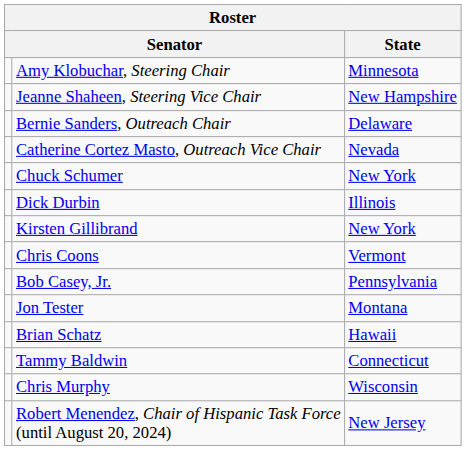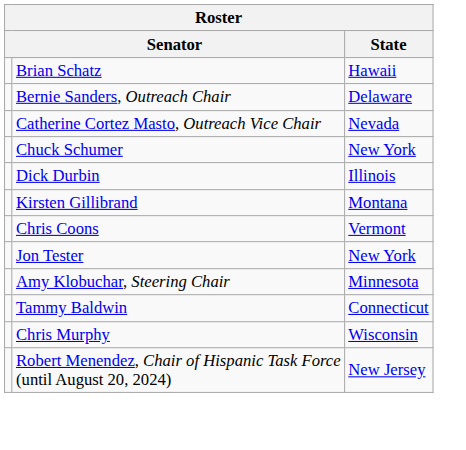 <table class="wikitable">
 <tr>
 <th colspan="3">Roster</th>
 </tr>
 <tr>
 <th colspan="2">Senator</th>
 <th>State</th>
 </tr>
 <tr>
 <td></td>
-<td><a href='#'>Amy Klobuchar</a>, <em>Steering Chair</em></td>
-<td><a href='#'>Minnesota</a></td>
-</tr>
-<tr>
-<td></td>
-<td><a href='#'>Jeanne Shaheen</a>, <em>Steering Vice Chair</em></td>
-<td><a href='#'>New Hampshire</a></td>
+<td><a href='#'>Brian Schatz</a></td>
+<td><a href='#'>Hawaii</a></td>
 </tr>
 <tr>
 <td></td>
 <td><a href='#'>Bernie Sanders</a>, <em>Outreach Chair</em></td>
 <td><a href='#'>Delaware</a></td>
 </tr>
 <tr>
 <td></td>
 <td><a href='#'>Catherine Cortez Masto</a>, <em>Outreach Vice Chair</em></td>
 <td><a href='#'>Nevada</a></td>
 </tr>
 <tr>
 <td></td>
 <td><a href='#'>Chuck Schumer</a></td>
 <td><a href='#'>New York</a></td>
 </tr>
 <tr>
 <td></td>
 <td><a href='#'>Dick Durbin</a></td>
 <td><a href='#'>Illinois</a></td>
 </tr>
 <tr>
 <td></td>
 <td><a href='#'>Kirsten Gillibrand</a></td>
-<td><a href='#'>New York</a></td>
+<td><a href='#'>Montana</a></td>
 </tr>
 <tr>
 <td></td>
 <td><a href='#'>Chris Coons</a></td>
 <td><a href='#'>Vermont</a></td>
 </tr>
 <tr>
 <td></td>
-<td><a href='#'>Bob Casey, Jr.</a></td>
-<td><a href='#'>Pennsylvania</a></td>
+<td><a href='#'>Jon Tester</a></td>
+<td><a href='#'>New York</a></td>
 </tr>
 <tr>
 <td></td>
-<td><a href='#'>Jon Tester</a></td>
-<td><a href='#'>Montana</a></td>
-</tr>
-<tr>
-<td></td>
-<td><a href='#'>Brian Schatz</a></td>
-<td><a href='#'>Hawaii</a></td>
+<td><a href='#'>Amy Klobuchar</a>, <em>Steering Chair</em></td>
+<td><a href='#'>Minnesota</a></td>
 </tr>
 <tr>
 <td></td>
 <td><a href='#'>Tammy Baldwin</a></td>
 <td><a href='#'>Connecticut</a></td>
 </tr>
 <tr>
 <td></td>
 <td><a href='#'>Chris Murphy</a></td>
 <td><a href='#'>Wisconsin</a></td>
 </tr>
 <tr>
 <td></td>
 <td><a href='#'>Robert Menendez</a>, <em>Chair of Hispanic Task Force</em><br>(until August 20, 2024)</td>
 <td><a href='#'>New Jersey</a></td>
 </tr>
 </table>
